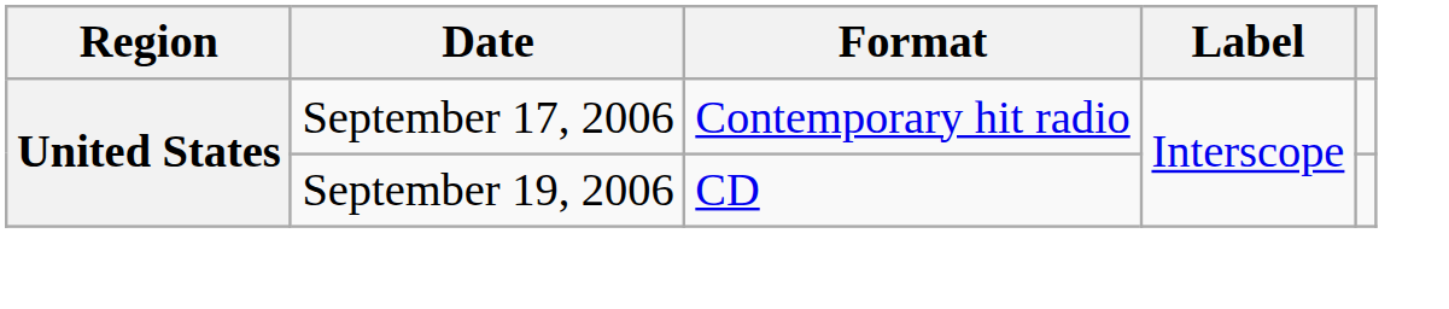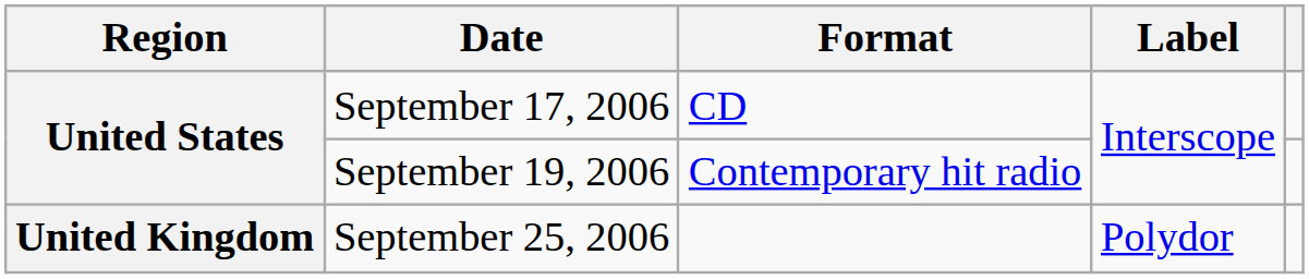 <table class="wikitable plainrowheaders">
 <tr>
 <th>Region</th>
 <th>Date</th>
 <th>Format</th>
 <th>Label</th>
 <th></th>
 </tr>
 <tr>
 <th scope="row" rowspan="2">United States</th>
 <td>September 17, 2006</td>
-<td><a href='#'>Contemporary hit radio</a></td>
+<td><a href='#'>CD</a></td>
 <td rowspan="2"><a href='#'>Interscope</a></td>
 <td></td>
 </tr>
 <tr>
 <td>September 19, 2006</td>
-<td><a href='#'>CD</a></td>
+<td><a href='#'>Contemporary hit radio</a></td>
+<td></td>
+</tr>
+<tr>
+<th scope="row">United Kingdom</th>
+<td>September 25, 2006</td>
+<td></td>
+<td><a href='#'>Polydor</a></td>
 <td></td>
 </tr>
 </table>
